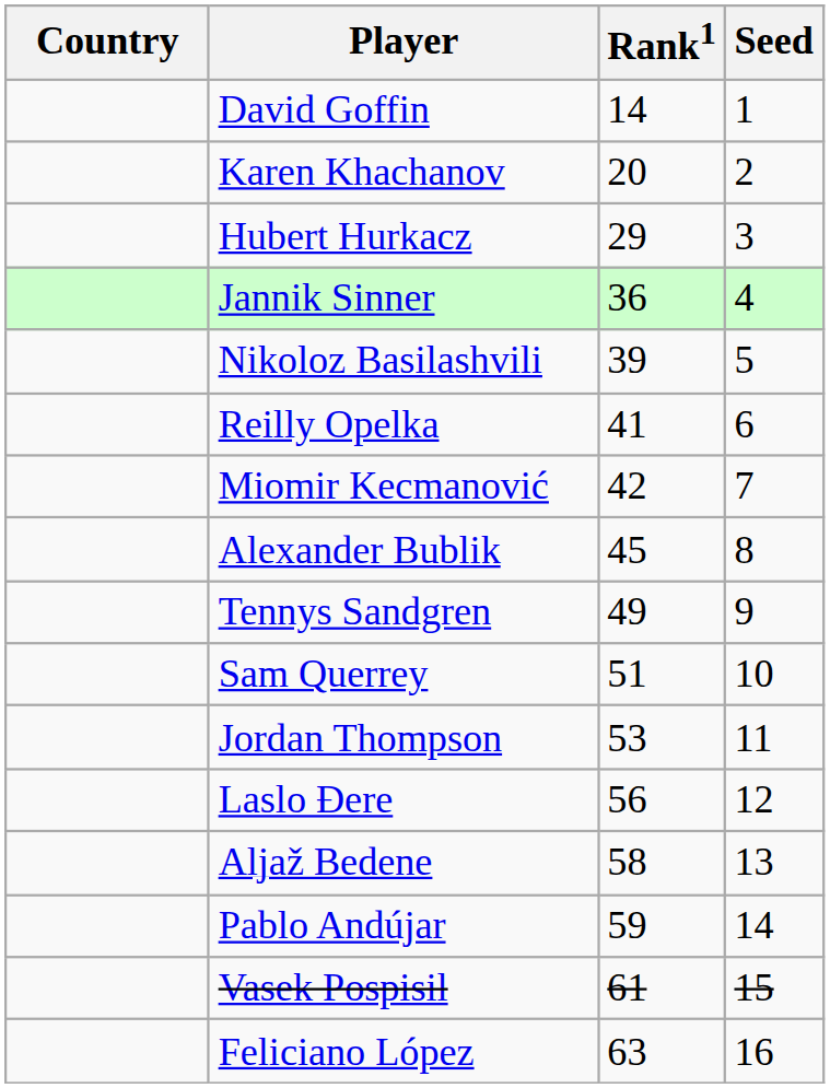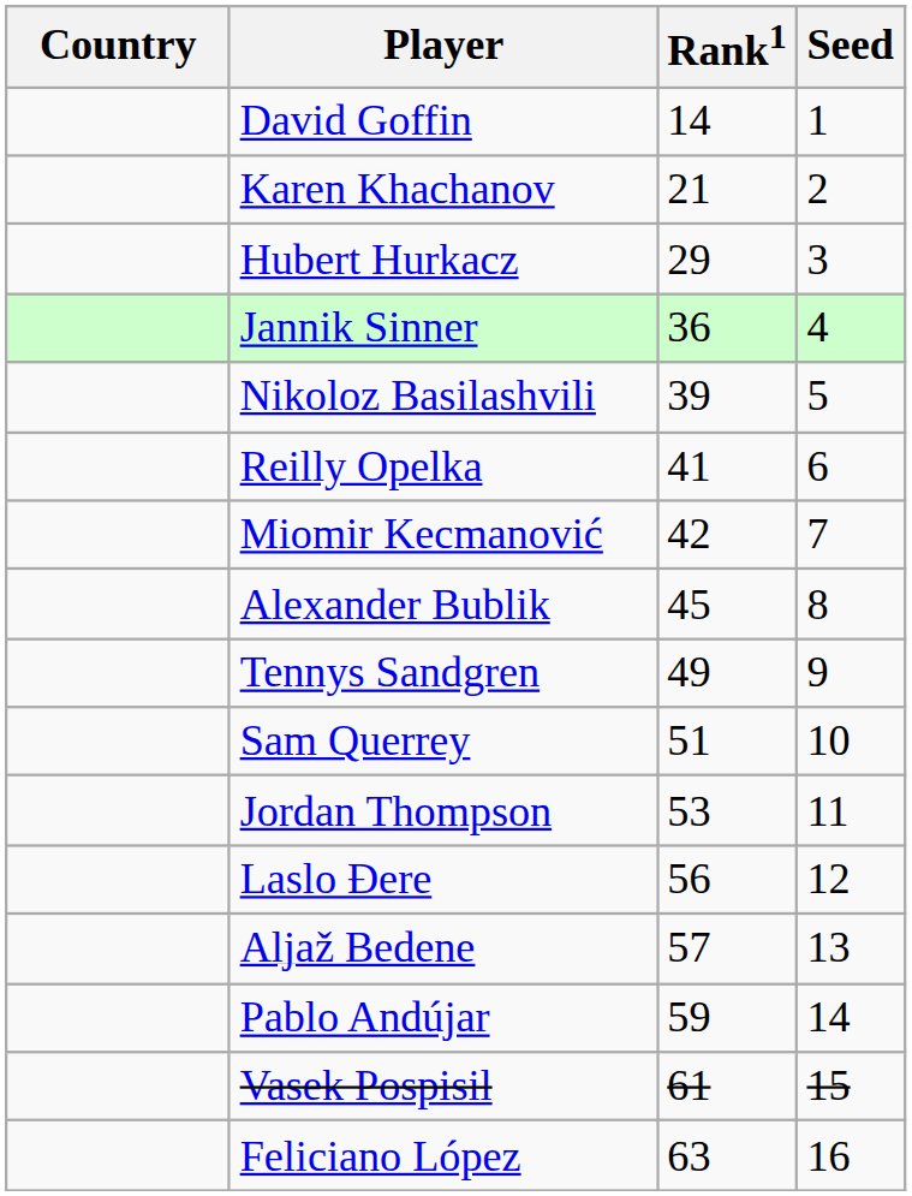 <table class="sortable wikitable nowrap">
 <tr>
 <th width="75">Country</th>
 <th width="150">Player</th>
 <th>Rank<sup>1</sup></th>
 <th>Seed</th>
 </tr>
 <tr>
 <td></td>
 <td><a href='#'>David Goffin</a></td>
 <td>14</td>
 <td>1</td>
 </tr>
 <tr>
 <td></td>
 <td><a href='#'>Karen Khachanov</a></td>
-<td>20</td>
+<td>21</td>
 <td>2</td>
 </tr>
 <tr>
 <td></td>
 <td><a href='#'>Hubert Hurkacz</a></td>
 <td>29</td>
 <td>3</td>
 </tr>
 <tr style="background:#cfc;">
 <td></td>
 <td><a href='#'>Jannik Sinner</a></td>
 <td>36</td>
 <td>4</td>
 </tr>
 <tr>
 <td></td>
 <td><a href='#'>Nikoloz Basilashvili</a></td>
 <td>39</td>
 <td>5</td>
 </tr>
 <tr>
 <td></td>
 <td><a href='#'>Reilly Opelka</a></td>
 <td>41</td>
 <td>6</td>
 </tr>
 <tr>
 <td></td>
 <td><a href='#'>Miomir Kecmanović</a></td>
 <td>42</td>
 <td>7</td>
 </tr>
 <tr>
 <td></td>
 <td><a href='#'>Alexander Bublik</a></td>
 <td>45</td>
 <td>8</td>
 </tr>
 <tr>
 <td></td>
 <td><a href='#'>Tennys Sandgren</a></td>
 <td>49</td>
 <td>9</td>
 </tr>
 <tr>
 <td></td>
 <td><a href='#'>Sam Querrey</a></td>
 <td>51</td>
 <td>10</td>
 </tr>
 <tr>
 <td></td>
 <td><a href='#'>Jordan Thompson</a></td>
 <td>53</td>
 <td>11</td>
 </tr>
 <tr>
 <td></td>
 <td><a href='#'>Laslo Đere</a></td>
 <td>56</td>
 <td>12</td>
 </tr>
 <tr>
 <td></td>
 <td><a href='#'>Aljaž Bedene</a></td>
-<td>58</td>
+<td>57</td>
 <td>13</td>
 </tr>
 <tr>
 <td></td>
 <td><a href='#'>Pablo Andújar</a></td>
 <td>59</td>
 <td>14</td>
 </tr>
 <tr>
 <td><s></s></td>
 <td><s><a href='#'>Vasek Pospisil</a></s></td>
 <td><s>61</s></td>
 <td><s>15</s></td>
 </tr>
 <tr>
 <td></td>
 <td><a href='#'>Feliciano López</a></td>
 <td>63</td>
 <td>16</td>
 </tr>
 </table>
